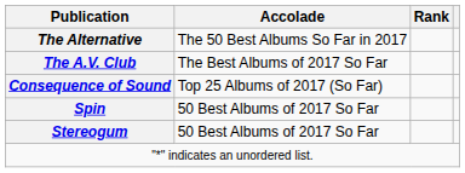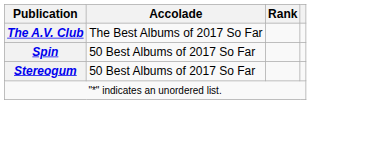 <table class="sortable wikitable plainrowheaders">
 <tr>
 <th>Publication</th>
 <th>Accolade</th>
 <th>Rank</th>
 <th class="unsortable"></th>
 </tr>
 <tr>
-<th scope="row"><em>The Alternative</em></th>
-<td>The 50 Best Albums So Far in 2017</td>
-<td></td>
-<td></td>
-</tr>
-<tr>
 <th scope="row"><em><a href='#'>The A.V. Club</a></em></th>
 <td>The Best Albums of 2017 So Far</td>
-<td></td>
-<td></td>
-</tr>
-<tr>
-<th scope="row"><em><a href='#'>Consequence of Sound</a></em></th>
-<td>Top 25 Albums of 2017 (So Far)</td>
 <td></td>
 <td></td>
 </tr>
 <tr>
 <th scope="row"><em><a href='#'>Spin</a></em></th>
 <td>50 Best Albums of 2017 So Far</td>
 <td></td>
 <td></td>
 </tr>
 <tr>
 <th scope="row"><em><a href='#'>Stereogum</a></em></th>
 <td>50 Best Albums of 2017 So Far</td>
 <td></td>
 <td></td>
 </tr>
 <tr>
 <td colspan=4 style="text-align:center;"><small>"*" indicates an unordered list.</small></td>
 </tr>
 </table>
